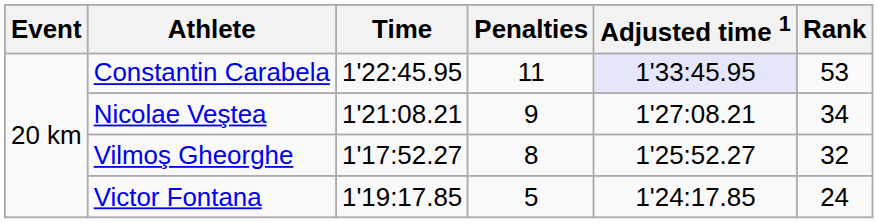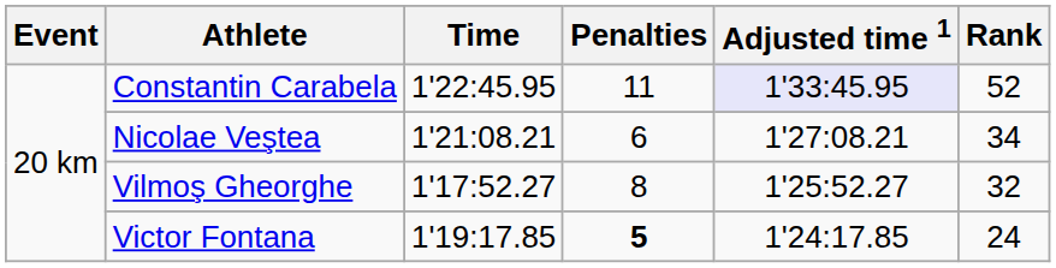 <table class="wikitable" style="font-size:90%">
 <tr>
 <th>Event</th>
 <th>Athlete</th>
 <th>Time</th>
 <th>Penalties</th>
 <th>Adjusted time <sup>1</sup></th>
 <th>Rank</th>
 </tr>
 <tr>
 <td rowspan="4">20 km</td>
 <td><a href='#'>Constantin Carabela</a></td>
 <td align="center">1'22:45.95</td>
 <td align="center">11</td>
 <td align="center" style="background: lavender;">1'33:45.95</td>
-<td align="center">53</td>
+<td align="center">52</td>
 </tr>
 <tr>
 <td><a href='#'>Nicolae Veştea</a></td>
 <td align="center">1'21:08.21</td>
-<td align="center">9</td>
+<td align="center">6</td>
 <td align="center">1'27:08.21</td>
 <td align="center">34</td>
 </tr>
 <tr>
 <td><a href='#'>Vilmoş Gheorghe</a></td>
 <td align="center">1'17:52.27</td>
 <td align="center">8</td>
 <td align="center">1'25:52.27</td>
 <td align="center">32</td>
 </tr>
 <tr>
 <td><a href='#'>Victor Fontana</a></td>
 <td align="center">1'19:17.85</td>
-<td align="center">5</td>
+<td align="center"><strong>5</strong></td>
 <td align="center">1'24:17.85</td>
 <td align="center">24</td>
 </tr>
 </table>
